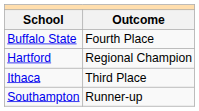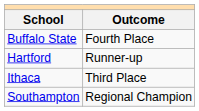 <table class="wikitable">
 <tr>
 <th colspan="3" style="background:#ffdead;"></th>
 </tr>
 <tr>
 <th>School</th>
 <th>Outcome</th>
 </tr>
 <tr>
 <td><a href='#'>Buffalo State</a></td>
 <td>Fourth Place</td>
 </tr>
 <tr>
 <td><a href='#'>Hartford</a></td>
-<td>Regional Champion</td>
+<td>Runner-up</td>
 </tr>
 <tr>
 <td><a href='#'>Ithaca</a></td>
 <td>Third Place</td>
 </tr>
 <tr>
 <td><a href='#'>Southampton</a></td>
-<td>Runner-up</td>
+<td>Regional Champion</td>
 </tr>
 </table>
